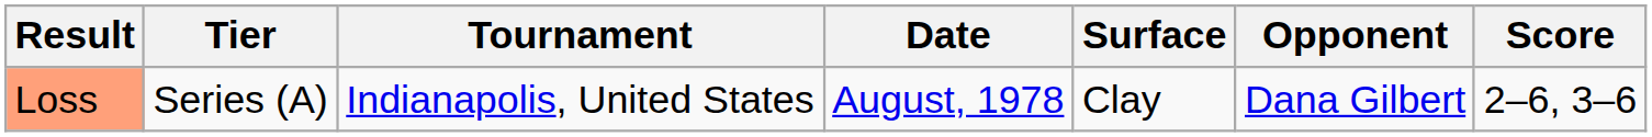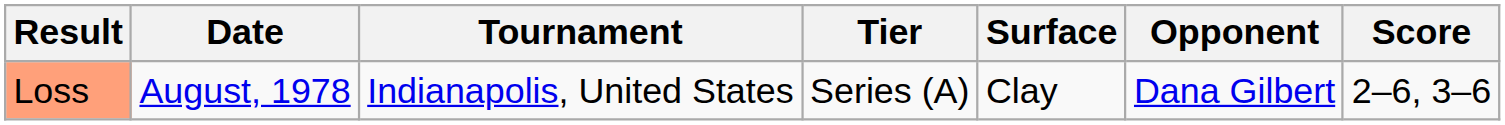 <table class="sortable wikitable">
 <tr>
 <th>Result</th>
+<th>Date</th>
+<th>Tournament</th>
 <th>Tier</th>
-<th>Tournament</th>
-<th>Date</th>
 <th>Surface</th>
 <th>Opponent</th>
 <th class="unsortable">Score</th>
 </tr>
 <tr>
 <td style="background:#FFA07A;">Loss</td>
+<td><a href='#'>August, 1978</a></td>
+<td><a href='#'>Indianapolis</a>, United States</td>
 <td>Series (A)</td>
-<td><a href='#'>Indianapolis</a>, United States</td>
-<td><a href='#'>August, 1978</a></td>
 <td>Clay</td>
 <td> <a href='#'>Dana Gilbert</a></td>
 <td>2–6, 3–6</td>
 </tr>
 </table>
